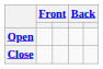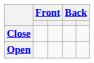 <table class=wikitable style=text-align:center>
 <tr>
 <th rowspan=2></th>
 <th colspan=2><a href='#'>Front</a></th>
 <th colspan=2><a href='#'>Back</a></th>
 </tr>
 <tr>
 <th></th>
 <th></th>
 <th></th>
 <th></th>
 </tr>
 <tr>
+<th><a href='#'>Close</a></th>
+<td></td>
+<td></td>
+<td></td>
+<td></td>
+</tr>
+<tr>
 <th><a href='#'>Open</a></th>
 <td></td>
 <td></td>
 <td></td>
 <td></td>
 </tr>
-<tr>
-<th><a href='#'>Close</a></th>
-<td></td>
-<td></td>
-<td></td>
-<td></td>
-</tr>
 </table>
